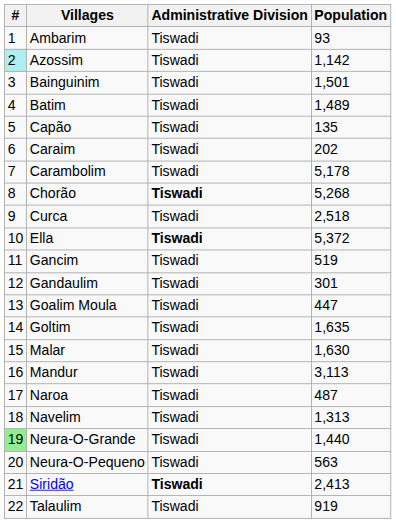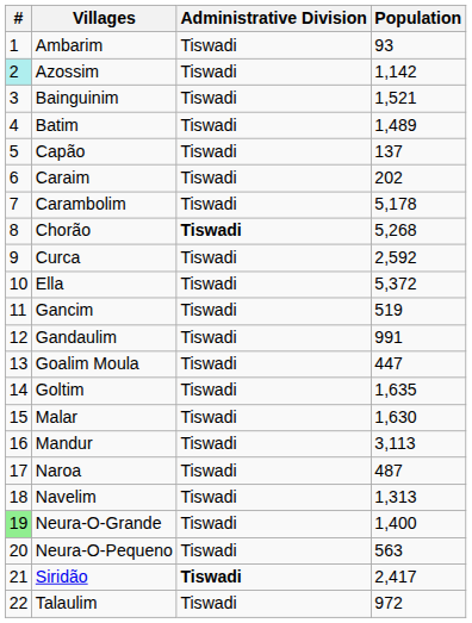 <table class="wikitable">
 <tr>
 <th>#</th>
 <th>Villages</th>
 <th>Administrative Division</th>
 <th>Population</th>
 </tr>
 <tr>
 <td>1</td>
 <td>Ambarim</td>
 <td>Tiswadi</td>
 <td>93</td>
 </tr>
 <tr>
 <td style="background: paleturquoise;">2</td>
 <td>Azossim</td>
 <td>Tiswadi</td>
 <td>1,142</td>
 </tr>
 <tr>
 <td>3</td>
 <td>Bainguinim</td>
 <td>Tiswadi</td>
-<td>1,501</td>
+<td>1,521</td>
 </tr>
 <tr>
 <td>4</td>
 <td>Batim</td>
 <td>Tiswadi</td>
 <td>1,489</td>
 </tr>
 <tr>
 <td>5</td>
 <td>Capão</td>
 <td>Tiswadi</td>
-<td>135</td>
+<td>137</td>
 </tr>
 <tr>
 <td>6</td>
 <td>Caraim</td>
 <td>Tiswadi</td>
 <td>202</td>
 </tr>
 <tr>
 <td>7</td>
 <td>Carambolim</td>
 <td>Tiswadi</td>
 <td>5,178</td>
 </tr>
 <tr>
 <td>8</td>
 <td>Chorão</td>
 <td><strong>Tiswadi</strong></td>
 <td>5,268</td>
 </tr>
 <tr>
 <td>9</td>
 <td>Curca</td>
 <td>Tiswadi</td>
-<td>2,518</td>
+<td>2,592</td>
 </tr>
 <tr>
 <td>10</td>
 <td>Ella</td>
-<td><strong>Tiswadi</strong></td>
+<td>Tiswadi</td>
 <td>5,372</td>
 </tr>
 <tr>
 <td>11</td>
 <td>Gancim</td>
 <td>Tiswadi</td>
 <td>519</td>
 </tr>
 <tr>
 <td>12</td>
 <td>Gandaulim</td>
 <td>Tiswadi</td>
-<td>301</td>
+<td>991</td>
 </tr>
 <tr>
 <td>13</td>
 <td>Goalim Moula</td>
 <td>Tiswadi</td>
 <td>447</td>
 </tr>
 <tr>
 <td>14</td>
 <td>Goltim</td>
 <td>Tiswadi</td>
 <td>1,635</td>
 </tr>
 <tr>
 <td>15</td>
 <td>Malar</td>
 <td>Tiswadi</td>
 <td>1,630</td>
 </tr>
 <tr>
 <td>16</td>
 <td>Mandur</td>
 <td>Tiswadi</td>
 <td>3,113</td>
 </tr>
 <tr>
 <td>17</td>
 <td>Naroa</td>
 <td>Tiswadi</td>
 <td>487</td>
 </tr>
 <tr>
 <td>18</td>
 <td>Navelim</td>
 <td>Tiswadi</td>
 <td>1,313</td>
 </tr>
 <tr>
 <td style="background: lightgreen;">19</td>
 <td>Neura-O-Grande</td>
 <td>Tiswadi</td>
-<td>1,440</td>
+<td>1,400</td>
 </tr>
 <tr>
 <td>20</td>
 <td>Neura-O-Pequeno</td>
 <td>Tiswadi</td>
 <td>563</td>
 </tr>
 <tr>
 <td>21</td>
 <td><a href='#'>Siridão</a></td>
 <td><strong>Tiswadi</strong></td>
-<td>2,413</td>
+<td>2,417</td>
 </tr>
 <tr>
 <td>22</td>
 <td>Talaulim</td>
 <td>Tiswadi</td>
-<td>919</td>
+<td>972</td>
 </tr>
 </table>
